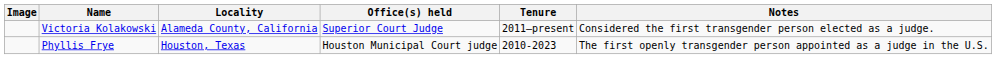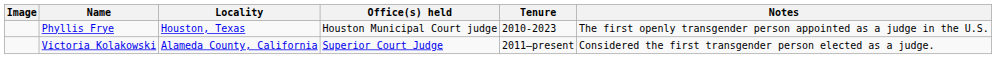 <table class="wikitable sortable">
 <tr>
 <th>Image</th>
 <th>Name</th>
 <th>Locality</th>
 <th>Office(s) held</th>
 <th>Tenure</th>
 <th class="unsortable">Notes</th>
 </tr>
 <tr>
 <td></td>
+<td><a href='#'>Phyllis Frye</a></td>
+<td><a href='#'>Houston, Texas</a></td>
+<td>Houston Municipal Court judge</td>
+<td>2010-2023</td>
+<td>The first openly transgender person appointed as a judge in the U.S. </td>
+</tr>
+<tr>
+<td></td>
 <td><a href='#'>Victoria Kolakowski</a></td>
 <td><a href='#'>Alameda County, California</a></td>
 <td><a href='#'>Superior Court Judge</a></td>
 <td>2011–present</td>
 <td>Considered the first transgender person elected as a judge.</td>
 </tr>
-<tr>
-<td></td>
-<td><a href='#'>Phyllis Frye</a></td>
-<td><a href='#'>Houston, Texas</a></td>
-<td>Houston Municipal Court judge</td>
-<td>2010-2023</td>
-<td>The first openly transgender person appointed as a judge in the U.S. </td>
-</tr>
 </table>
